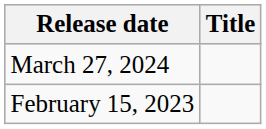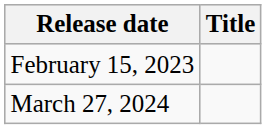 <table class="wikitable" border="1">
 <tr>
 <th>Release date</th>
 <th>Title</th>
 </tr>
 <tr>
+<td>February 15, 2023</td>
+<td></td>
+</tr>
+<tr>
 <td>March 27, 2024</td>
 <td></td>
 </tr>
-<tr>
-<td>February 15, 2023</td>
-<td></td>
-</tr>
 </table>
